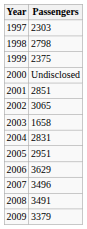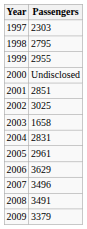 <table class="wikitable sortable">
 <tr style="background-color:#cfcfcf;">
 <th>Year</th>
 <th>Passengers</th>
 </tr>
 <tr>
 <td>1997</td>
 <td>2303</td>
 </tr>
 <tr>
 <td>1998</td>
-<td>2798</td>
+<td>2795</td>
 </tr>
 <tr>
 <td>1999</td>
-<td>2375</td>
+<td>2955</td>
 </tr>
 <tr>
 <td>2000</td>
 <td>Undisclosed</td>
 </tr>
 <tr>
 <td>2001</td>
 <td>2851</td>
 </tr>
 <tr>
 <td>2002</td>
-<td>3065</td>
+<td>3025</td>
 </tr>
 <tr>
 <td>2003</td>
 <td>1658</td>
 </tr>
 <tr>
 <td>2004</td>
 <td>2831</td>
 </tr>
 <tr>
 <td>2005</td>
-<td>2951</td>
+<td>2961</td>
 </tr>
 <tr>
 <td>2006</td>
 <td>3629</td>
 </tr>
 <tr>
 <td>2007</td>
 <td>3496</td>
 </tr>
 <tr>
 <td>2008</td>
 <td>3491</td>
 </tr>
 <tr>
 <td>2009</td>
 <td>3379</td>
 </tr>
 </table>
